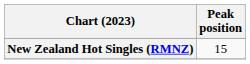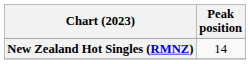 <table class="wikitable sortable plainrowheaders" style="text-align:center">
 <tr>
 <th scope="col">Chart (2023)</th>
 <th scope="col">Peak<br>position</th>
 </tr>
 <tr>
 </tr>
 <tr>
 <th scope="row">New Zealand Hot Singles (<a href='#'>RMNZ</a>)</th>
-<td>15</td>
+<td>14</td>
 </tr>
 <tr>
 </tr>
 <tr>
 </tr>
 </table>
